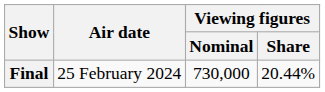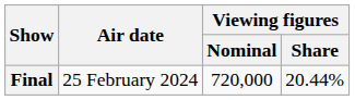 <table class="wikitable plainrowheaders sortable" style="text-align:center">
 <tr>
 <th rowspan="2" scope="col" class="unsortable">Show</th>
 <th rowspan="2" scope="col">Air date</th>
 <th colspan="2" scope="col">Viewing figures</th>
 </tr>
 <tr>
 <th>Nominal</th>
 <th>Share</th>
 </tr>
 <tr>
 <th scope="row">Final</th>
 <td>25 February 2024</td>
-<td>730,000</td>
+<td>720,000</td>
 <td>20.44%</td>
 </tr>
 </table>
